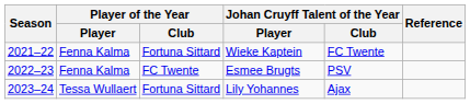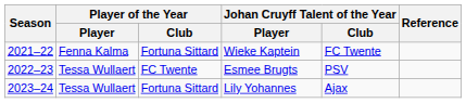 <table class="wikitable" style="font-size:90%;">
 <tr>
 <th rowspan="2">Season</th>
 <th colspan="2">Player of the Year</th>
 <th colspan="2">Johan Cruyff Talent of the Year</th>
 <th rowspan="2">Reference</th>
 </tr>
 <tr>
 <th>Player</th>
 <th>Club</th>
 <th>Player</th>
 <th>Club</th>
 </tr>
 <tr>
 <td><a href='#'>2021–22</a></td>
 <td> <a href='#'>Fenna Kalma</a></td>
 <td><a href='#'>Fortuna Sittard</a></td>
 <td> <a href='#'>Wieke Kaptein</a></td>
 <td><a href='#'>FC Twente</a></td>
 <td></td>
 </tr>
 <tr>
 <td><a href='#'>2022–23</a></td>
-<td> <a href='#'>Fenna Kalma</a></td>
+<td> <a href='#'>Tessa Wullaert</a></td>
 <td><a href='#'>FC Twente</a></td>
 <td> <a href='#'>Esmee Brugts</a></td>
 <td><a href='#'>PSV</a></td>
 <td></td>
 </tr>
 <tr>
 <td><a href='#'>2023–24</a></td>
 <td> <a href='#'>Tessa Wullaert</a></td>
 <td><a href='#'>Fortuna Sittard</a></td>
 <td> <a href='#'>Lily Yohannes</a></td>
 <td><a href='#'>Ajax</a></td>
 <td></td>
 </tr>
 </table>
